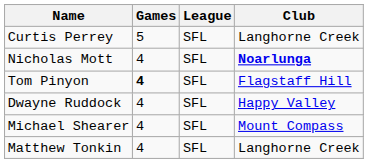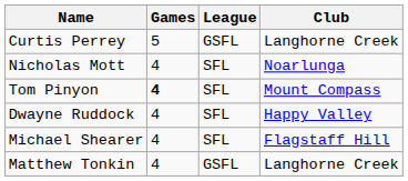 <table class="wikitable">
 <tr>
 <th>Name</th>
 <th>Games</th>
 <th>League</th>
 <th>Club</th>
 </tr>
 <tr>
 <td>Curtis Perrey</td>
 <td>5</td>
-<td>SFL</td>
+<td>GSFL</td>
 <td>Langhorne Creek</td>
 </tr>
 <tr>
 <td>Nicholas Mott</td>
 <td>4</td>
 <td>SFL</td>
-<td><strong><a href='#'>Noarlunga</a></strong></td>
+<td><a href='#'>Noarlunga</a></td>
 </tr>
 <tr>
 <td>Tom Pinyon</td>
 <td><strong>4</strong></td>
 <td>SFL</td>
-<td><a href='#'>Flagstaff Hill</a></td>
+<td><a href='#'>Mount Compass</a></td>
 </tr>
 <tr>
 <td>Dwayne Ruddock</td>
 <td>4</td>
 <td>SFL</td>
 <td><a href='#'>Happy Valley</a></td>
 </tr>
 <tr>
 <td>Michael Shearer</td>
 <td>4</td>
 <td>SFL</td>
-<td><a href='#'>Mount Compass</a></td>
+<td><a href='#'>Flagstaff Hill</a></td>
 </tr>
 <tr>
 <td>Matthew Tonkin</td>
 <td>4</td>
-<td>SFL</td>
+<td>GSFL</td>
 <td>Langhorne Creek</td>
 </tr>
 </table>
